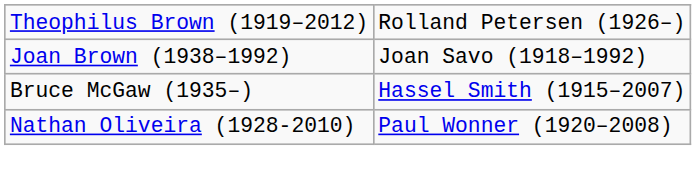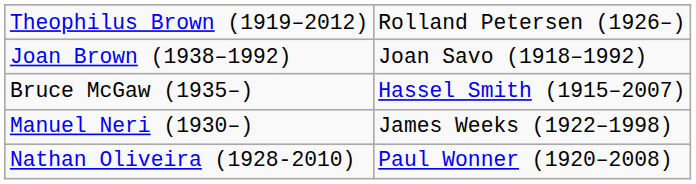 <table class="wikitable sortable">
 <tr>
 <td><a href='#'>Theophilus Brown</a> (1919–2012)</td>
 <td>Rolland Petersen (1926–)</td>
 </tr>
 <tr>
 <td><a href='#'>Joan Brown</a> (1938–1992)</td>
 <td>Joan Savo (1918–1992)</td>
 </tr>
 <tr>
 <td>Bruce McGaw (1935–)</td>
 <td><a href='#'>Hassel Smith</a> (1915–2007)</td>
 </tr>
 <tr>
+<td><a href='#'>Manuel Neri</a> (1930–)</td>
+<td>James Weeks (1922–1998)</td>
+</tr>
+<tr>
 <td><a href='#'>Nathan Oliveira</a> (1928-2010)</td>
 <td><a href='#'>Paul Wonner</a> (1920–2008)</td>
 </tr>
 </table>
